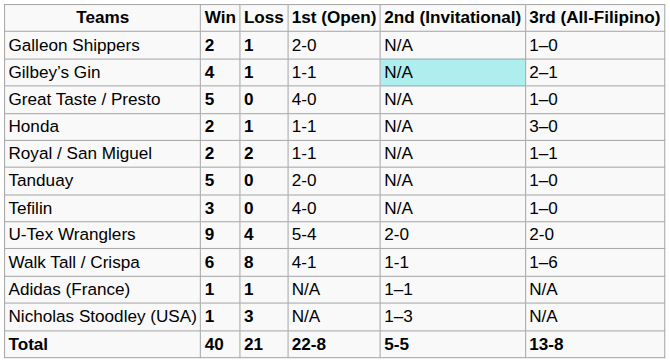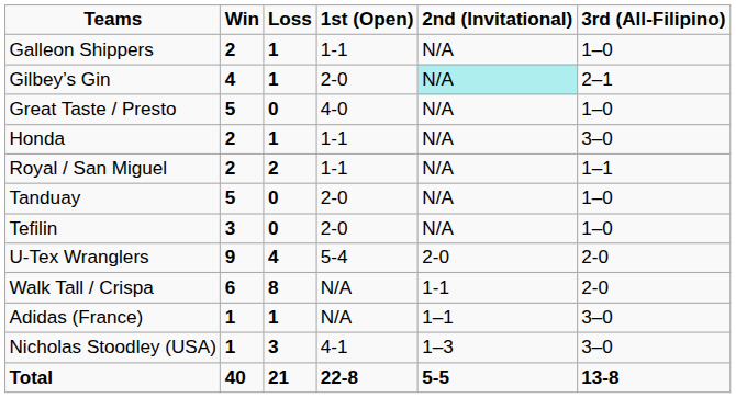 <table class=wikitable sortable>
 <tr align=center>
 <td><strong>Teams</strong></td>
 <td><strong>Win</strong></td>
 <td><strong>Loss</strong></td>
 <td><strong>1st (Open)</strong></td>
 <td><strong>2nd (Invitational)</strong></td>
 <td><strong>3rd (All-Filipino)</strong></td>
 </tr>
 <tr>
 <td>Galleon Shippers</td>
 <td><strong>2</strong></td>
 <td><strong>1</strong></td>
-<td>2-0</td>
+<td>1-1</td>
 <td>N/A</td>
 <td>1–0</td>
 </tr>
 <tr>
 <td>Gilbey’s Gin</td>
 <td><strong>4</strong></td>
 <td><strong>1</strong></td>
-<td>1-1</td>
+<td>2-0</td>
 <td style="background: paleturquoise;">N/A</td>
 <td>2–1</td>
 </tr>
 <tr>
 <td>Great Taste / Presto</td>
 <td><strong>5</strong></td>
 <td><strong>0</strong></td>
 <td>4-0</td>
 <td>N/A</td>
 <td>1–0</td>
 </tr>
 <tr>
 <td>Honda</td>
 <td><strong>2</strong></td>
 <td><strong>1</strong></td>
 <td>1-1</td>
 <td>N/A</td>
 <td>3–0</td>
 </tr>
 <tr>
 <td>Royal / San Miguel</td>
 <td><strong>2</strong></td>
 <td><strong>2</strong></td>
 <td>1-1</td>
 <td>N/A</td>
 <td>1–1</td>
 </tr>
 <tr>
 <td>Tanduay</td>
 <td><strong>5</strong></td>
 <td><strong>0</strong></td>
 <td>2-0</td>
 <td>N/A</td>
 <td>1–0</td>
 </tr>
 <tr>
 <td>Tefilin</td>
 <td><strong>3</strong></td>
 <td><strong>0</strong></td>
-<td>4-0</td>
+<td>2-0</td>
 <td>N/A</td>
 <td>1–0</td>
 </tr>
 <tr>
 <td>U-Tex Wranglers</td>
 <td><strong>9</strong></td>
 <td><strong>4</strong></td>
 <td>5-4</td>
 <td>2-0</td>
 <td>2-0</td>
 </tr>
 <tr>
 <td>Walk Tall / Crispa</td>
 <td><strong>6</strong></td>
 <td><strong>8</strong></td>
-<td>4-1</td>
+<td>N/A</td>
 <td>1-1</td>
-<td>1–6</td>
+<td>2-0</td>
 </tr>
 <tr>
 <td>Adidas (France)</td>
 <td><strong>1</strong></td>
 <td><strong>1</strong></td>
 <td>N/A</td>
 <td>1–1</td>
-<td>N/A</td>
+<td>3–0</td>
 </tr>
 <tr>
 <td>Nicholas Stoodley (USA)</td>
 <td><strong>1</strong></td>
 <td><strong>3</strong></td>
-<td>N/A</td>
+<td>4-1</td>
 <td>1–3</td>
-<td>N/A</td>
+<td>3–0</td>
 </tr>
 <tr>
 <td><strong>Total</strong></td>
 <td><strong>40</strong></td>
 <td><strong>21</strong></td>
 <td><strong>22-8</strong></td>
 <td><strong>5-5</strong></td>
 <td><strong>13-8</strong></td>
 </tr>
 </table>
